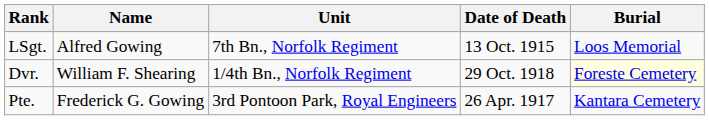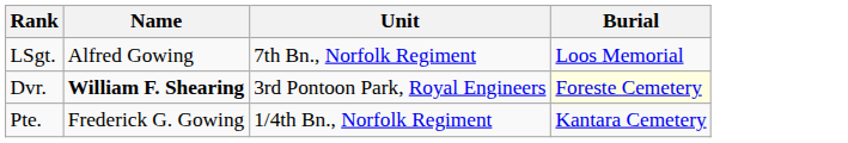 <table class="wikitable">
 <tr>
 <th>Rank</th>
 <th>Name</th>
 <th>Unit</th>
-<th>Date of Death</th>
 <th>Burial</th>
 </tr>
 <tr>
 <td>LSgt.</td>
 <td>Alfred Gowing</td>
 <td>7th Bn., <a href='#'>Norfolk Regiment</a></td>
-<td>13 Oct. 1915</td>
 <td><a href='#'>Loos Memorial</a></td>
 </tr>
 <tr>
 <td>Dvr.</td>
-<td>William F. Shearing</td>
-<td>1/4th Bn., <a href='#'>Norfolk Regiment</a></td>
-<td>29 Oct. 1918</td>
+<td><strong>William F. Shearing</strong></td>
+<td>3rd Pontoon Park, <a href='#'>Royal Engineers</a></td>
 <td style="background: lightyellow;"><a href='#'>Foreste Cemetery</a></td>
 </tr>
 <tr>
 <td>Pte.</td>
 <td>Frederick G. Gowing</td>
-<td>3rd Pontoon Park, <a href='#'>Royal Engineers</a></td>
-<td>26 Apr. 1917</td>
+<td>1/4th Bn., <a href='#'>Norfolk Regiment</a></td>
 <td><a href='#'>Kantara Cemetery</a></td>
 </tr>
 </table>
